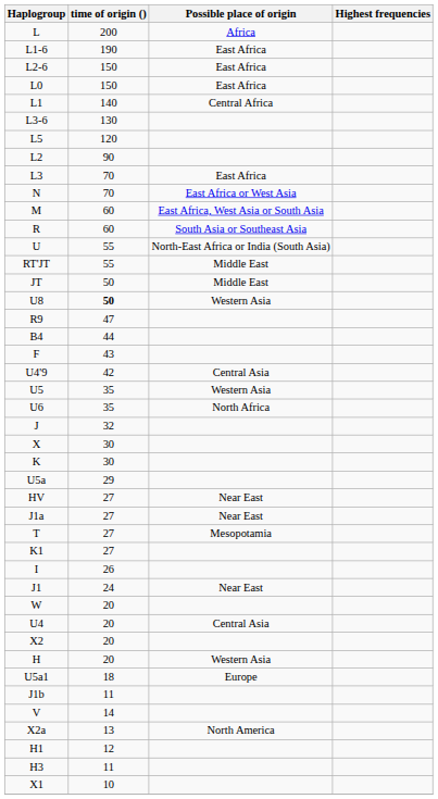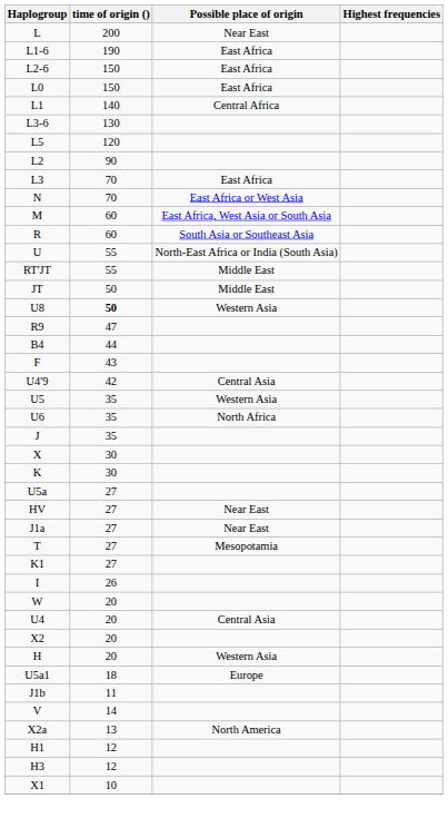 <table class="wikitable sortable" style="text-align:center">
 <tr>
 <th>Haplogroup</th>
 <th> time of origin ()</th>
 <th>Possible place of origin</th>
 <th>Highest frequencies</th>
 </tr>
 <tr>
 <td>L</td>
 <td>200</td>
-<td><a href='#'>Africa</a></td>
+<td>Near East</td>
 <td></td>
 </tr>
 <tr>
 <td>L1-6</td>
 <td>190</td>
 <td>East Africa</td>
 <td></td>
 </tr>
 <tr>
 <td>L2-6</td>
 <td>150</td>
 <td>East Africa</td>
 <td></td>
 </tr>
 <tr>
 <td>L0</td>
 <td>150</td>
 <td>East Africa</td>
 <td></td>
 </tr>
 <tr>
 <td>L1</td>
 <td>140</td>
 <td>Central Africa</td>
 <td></td>
 </tr>
 <tr>
 <td>L3-6</td>
 <td>130</td>
 <td></td>
 <td></td>
 </tr>
 <tr>
 <td>L5</td>
 <td>120</td>
 <td></td>
 <td></td>
 </tr>
 <tr>
 <td>L2</td>
 <td>90</td>
 <td></td>
 <td></td>
 </tr>
 <tr>
 <td>L3</td>
 <td>70</td>
 <td>East Africa</td>
 <td></td>
 </tr>
 <tr>
 <td>N</td>
 <td>70</td>
 <td><a href='#'>East Africa or West Asia</a></td>
 <td></td>
 </tr>
 <tr>
 <td>M</td>
 <td>60</td>
 <td><a href='#'>East Africa, West Asia or South Asia</a></td>
 <td></td>
 </tr>
 <tr>
 <td>R</td>
 <td>60</td>
 <td><a href='#'>South Asia or Southeast Asia</a></td>
 <td></td>
 </tr>
 <tr>
 <td>U</td>
 <td>55</td>
 <td>North-East Africa or India (South Asia)</td>
 <td></td>
 </tr>
 <tr>
 <td>RT'JT</td>
 <td>55</td>
 <td>Middle East</td>
 <td></td>
 </tr>
 <tr>
 <td>JT</td>
 <td>50</td>
 <td>Middle East</td>
 <td></td>
 </tr>
 <tr>
 <td>U8</td>
 <td><strong>50</strong></td>
 <td>Western Asia</td>
 <td></td>
 </tr>
 <tr>
 <td>R9</td>
 <td>47</td>
 <td></td>
 <td></td>
 </tr>
 <tr>
 <td>B4</td>
 <td>44</td>
 <td></td>
 <td></td>
 </tr>
 <tr>
 <td>F</td>
 <td>43</td>
 <td></td>
 <td></td>
 </tr>
 <tr>
 <td>U4'9</td>
 <td>42</td>
 <td>Central Asia</td>
 <td></td>
 </tr>
 <tr>
 <td>U5</td>
 <td>35</td>
 <td>Western Asia</td>
 <td></td>
 </tr>
 <tr>
 <td>U6</td>
 <td>35</td>
 <td>North Africa</td>
 <td></td>
 </tr>
 <tr>
 <td>J</td>
-<td>32</td>
+<td>35</td>
 <td></td>
 <td></td>
 </tr>
 <tr>
 <td>X</td>
 <td>30</td>
 <td></td>
 <td></td>
 </tr>
 <tr>
 <td>K</td>
 <td>30</td>
 <td></td>
 <td></td>
 </tr>
 <tr>
 <td>U5a</td>
-<td>29</td>
+<td>27</td>
 <td></td>
 <td></td>
 </tr>
 <tr>
 <td>HV</td>
 <td>27</td>
 <td>Near East</td>
 <td></td>
 </tr>
 <tr>
 <td>J1a</td>
 <td>27</td>
 <td>Near East</td>
 <td></td>
 </tr>
 <tr>
 <td>T</td>
 <td>27</td>
 <td>Mesopotamia</td>
 <td></td>
 </tr>
 <tr>
 <td>K1</td>
 <td>27</td>
 <td></td>
 <td></td>
 </tr>
 <tr>
 <td>I</td>
 <td>26</td>
 <td></td>
-<td></td>
-</tr>
-<tr>
-<td>J1</td>
-<td>24</td>
-<td>Near East</td>
 <td></td>
 </tr>
 <tr>
 <td>W</td>
 <td>20</td>
 <td></td>
 <td></td>
 </tr>
 <tr>
 <td>U4</td>
 <td>20</td>
 <td>Central Asia</td>
 <td></td>
 </tr>
 <tr>
 <td>X2</td>
 <td>20</td>
 <td></td>
 <td></td>
 </tr>
 <tr>
 <td>H</td>
 <td>20</td>
 <td>Western Asia</td>
 <td></td>
 </tr>
 <tr>
 <td>U5a1</td>
 <td>18</td>
 <td>Europe</td>
 <td></td>
 </tr>
 <tr>
 <td>J1b</td>
 <td>11</td>
 <td></td>
 <td></td>
 </tr>
 <tr>
 <td>V</td>
 <td>14</td>
 <td></td>
 <td></td>
 </tr>
 <tr>
 <td>X2a</td>
 <td>13</td>
 <td>North America</td>
 <td></td>
 </tr>
 <tr>
 <td>H1</td>
 <td>12</td>
 <td></td>
 <td></td>
 </tr>
 <tr>
 <td>H3</td>
-<td>11</td>
+<td>12</td>
 <td></td>
 <td></td>
 </tr>
 <tr>
 <td>X1</td>
 <td>10</td>
 <td></td>
 <td></td>
 </tr>
 <tr>
 </tr>
 </table>
